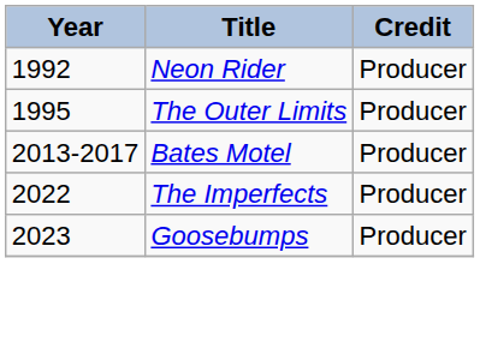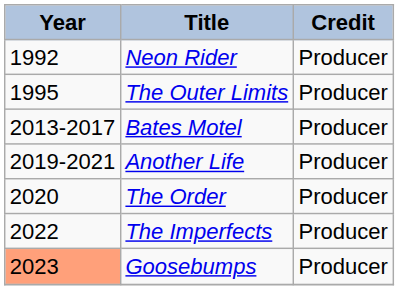 <table class="wikitable" style="font-size:95%;">
 <tr align="center">
 <th style="background:#B0C4DE;">Year</th>
 <th style="background:#B0C4DE;">Title</th>
 <th style="background:#B0C4DE;">Credit</th>
 </tr>
 <tr>
 <td>1992</td>
 <td><em><a href='#'>Neon Rider</a></em></td>
 <td>Producer</td>
 </tr>
 <tr>
 <td>1995</td>
 <td><em><a href='#'>The Outer Limits</a></em></td>
 <td>Producer</td>
 </tr>
 <tr>
 <td>2013-2017</td>
 <td><em><a href='#'>Bates Motel</a></em></td>
 <td>Producer</td>
 </tr>
 <tr>
+<td>2019-2021</td>
+<td><em><a href='#'>Another Life</a></em></td>
+<td>Producer</td>
+</tr>
+<tr>
+<td>2020</td>
+<td><em><a href='#'>The Order</a></em></td>
+<td>Producer</td>
+</tr>
+<tr>
 <td>2022</td>
 <td><em><a href='#'>The Imperfects</a></em></td>
 <td>Producer</td>
 </tr>
 <tr>
-<td>2023</td>
+<td style="background: lightsalmon;">2023</td>
 <td><em><a href='#'>Goosebumps</a></em></td>
 <td>Producer</td>
 </tr>
 <tr>
 </tr>
 </table>
